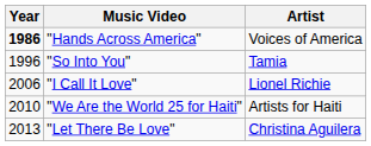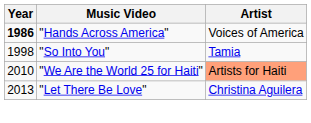 <table class="wikitable">
 <tr>
 <th>Year</th>
 <th>Music Video</th>
 <th>Artist</th>
 </tr>
 <tr>
 <td><strong>1986</strong></td>
 <td>"<a href='#'>Hands Across America</a>"</td>
 <td>Voices of America</td>
 </tr>
 <tr>
-<td>1996</td>
+<td>1998</td>
 <td>"<a href='#'>So Into You</a>"</td>
 <td><a href='#'>Tamia</a></td>
 </tr>
 <tr>
-<td>2006</td>
-<td>"<a href='#'>I Call It Love</a>"</td>
-<td><a href='#'>Lionel Richie</a></td>
-</tr>
-<tr>
 <td>2010</td>
 <td>"<a href='#'>We Are the World 25 for Haiti</a>"</td>
-<td>Artists for Haiti</td>
+<td style="background: lightsalmon;">Artists for Haiti</td>
 </tr>
 <tr>
 <td>2013</td>
 <td>"<a href='#'>Let There Be Love</a>"</td>
 <td><a href='#'>Christina Aguilera</a></td>
 </tr>
 </table>
